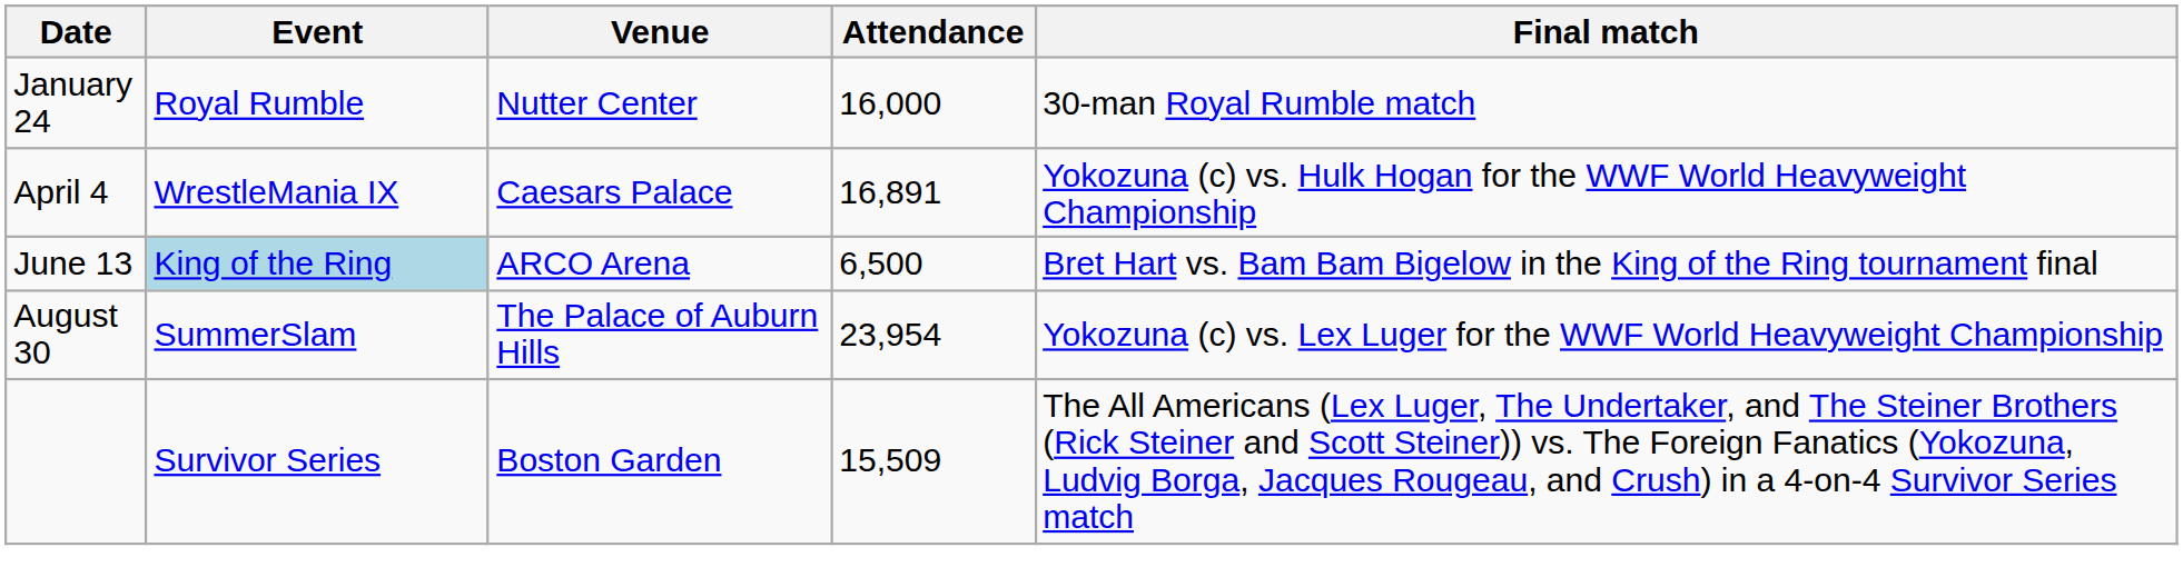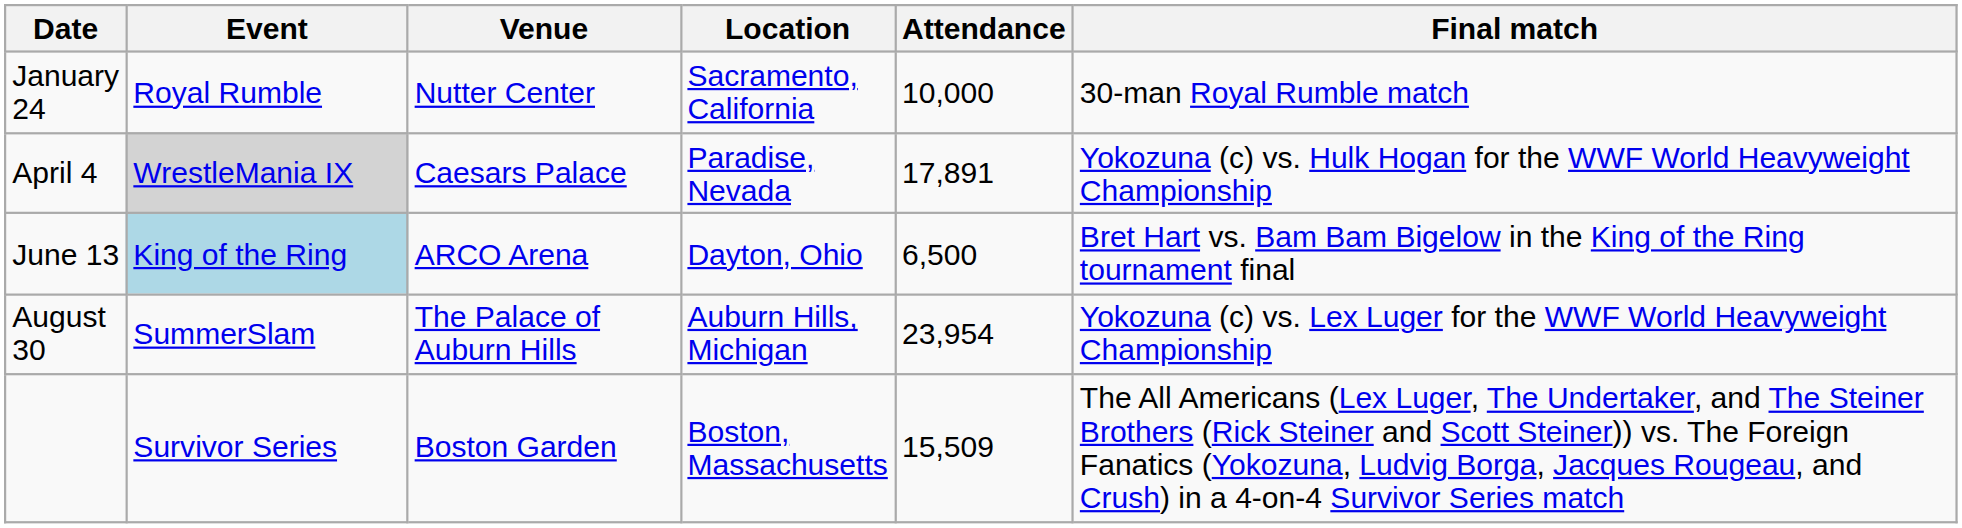 <table id="Past_events_1993" class="sortable wikitable succession-box" style="font-size:85%; width:100%">
 <tr>
 <th scope="col" style="width:5%;">Date</th>
 <th scope="col" style="width:15%;">Event</th>
 <th scope="col" style="width:15%;">Venue</th>
+<th scope="col" style="width:10%;">Location</th>
 <th scope="col" style="width:5%;">Attendance</th>
 <th scope="col" style="width:50%;">Final match</th>
 </tr>
 <tr>
 <td>January 24</td>
 <td><a href='#'>Royal Rumble</a></td>
 <td><a href='#'>Nutter Center</a></td>
-<td>16,000</td>
+<td><a href='#'>Sacramento, California</a></td>
+<td>10,000</td>
 <td>30-man <a href='#'>Royal Rumble match</a></td>
 </tr>
 <tr>
 <td>April 4</td>
-<td><a href='#'>WrestleMania IX</a></td>
+<td style="background: lightgrey;"><a href='#'>WrestleMania IX</a></td>
 <td><a href='#'>Caesars Palace</a></td>
-<td>16,891</td>
+<td><a href='#'>Paradise, Nevada</a></td>
+<td>17,891</td>
 <td><a href='#'>Yokozuna</a> (c) vs. <a href='#'>Hulk Hogan</a> for the <a href='#'>WWF World Heavyweight Championship</a></td>
 </tr>
 <tr>
 <td>June 13</td>
 <td style="background: lightblue;"><a href='#'>King of the Ring</a></td>
 <td><a href='#'>ARCO Arena</a></td>
+<td><a href='#'>Dayton, Ohio</a></td>
 <td>6,500</td>
 <td><a href='#'>Bret Hart</a> vs. <a href='#'>Bam Bam Bigelow</a> in the <a href='#'>King of the Ring tournament</a> final</td>
 </tr>
 <tr>
 <td>August 30</td>
 <td><a href='#'>SummerSlam</a></td>
 <td><a href='#'>The Palace of Auburn Hills</a></td>
+<td><a href='#'>Auburn Hills, Michigan</a></td>
 <td>23,954</td>
 <td><a href='#'>Yokozuna</a> (c) vs. <a href='#'>Lex Luger</a> for the <a href='#'>WWF World Heavyweight Championship</a></td>
 </tr>
 <tr>
 <td></td>
 <td><a href='#'>Survivor Series</a></td>
 <td><a href='#'>Boston Garden</a></td>
+<td><a href='#'>Boston, Massachusetts</a></td>
 <td>15,509</td>
 <td>The All Americans (<a href='#'>Lex Luger</a>, <a href='#'>The Undertaker</a>, and <a href='#'>The Steiner Brothers</a> (<a href='#'>Rick Steiner</a> and <a href='#'>Scott Steiner</a>)) vs. The Foreign Fanatics (<a href='#'>Yokozuna</a>, <a href='#'>Ludvig Borga</a>, <a href='#'>Jacques Rougeau</a>, and <a href='#'>Crush</a>) in a 4-on-4 <a href='#'>Survivor Series match</a></td>
 </tr>
 </table>
